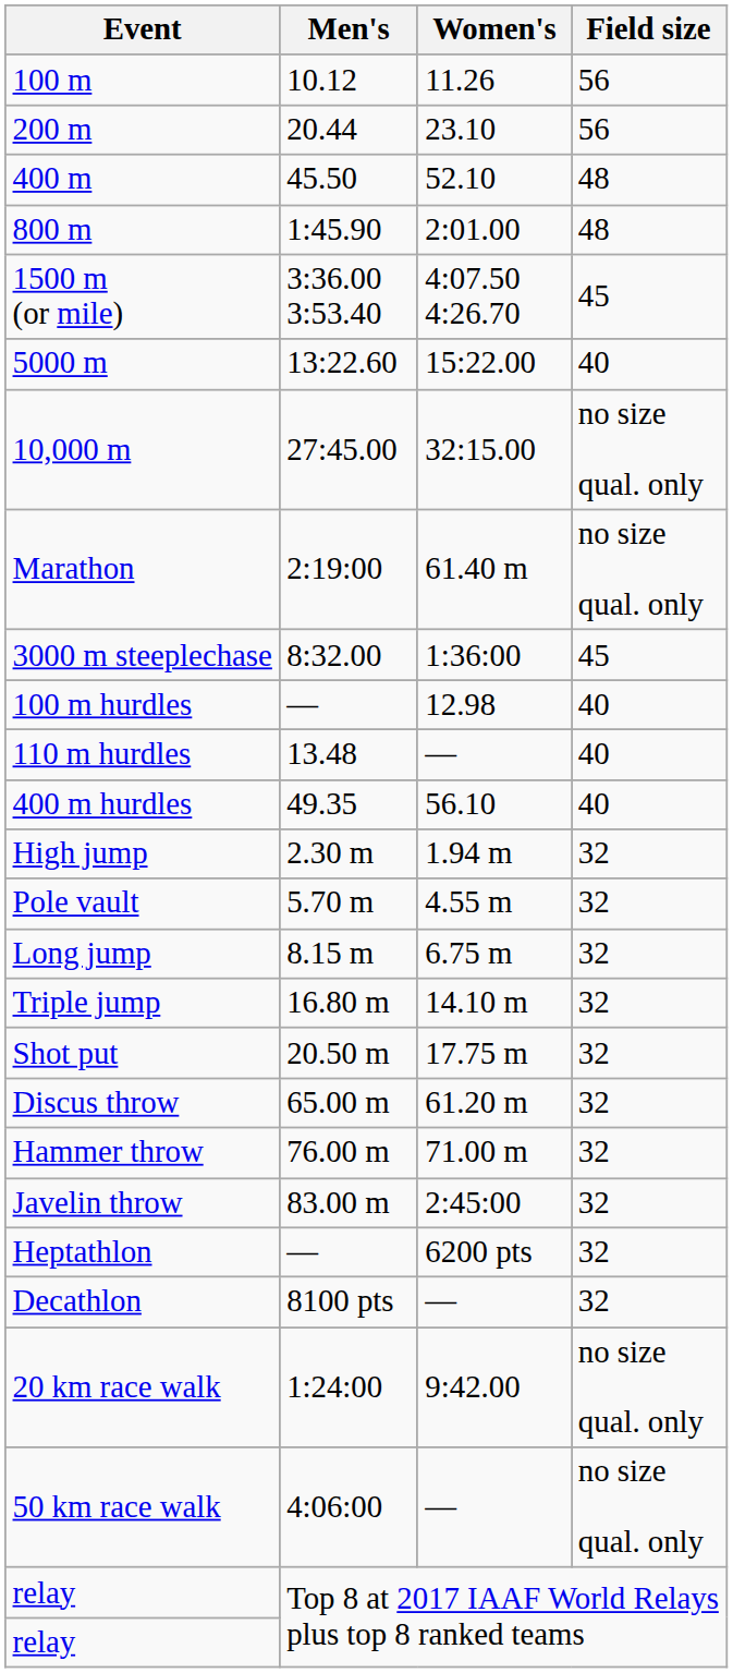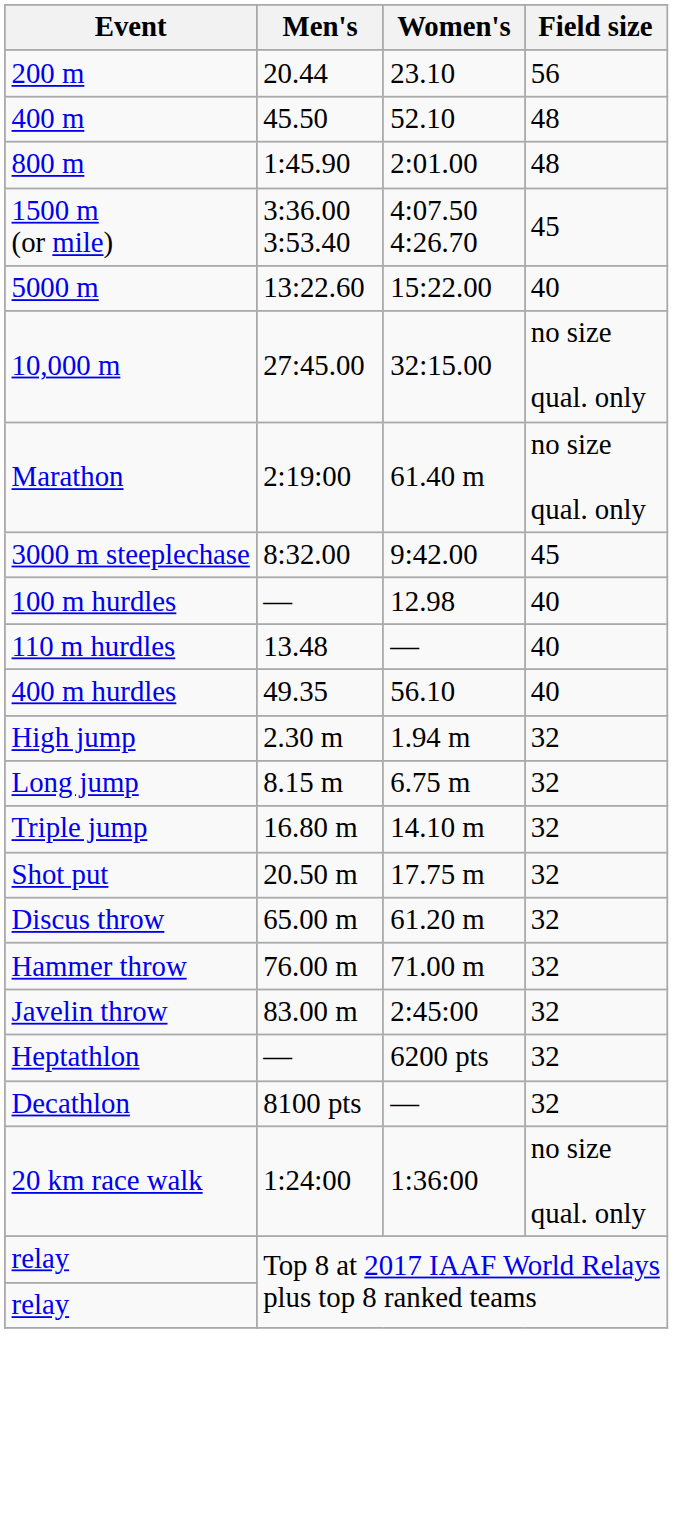 <table class="wikitable" border="1" align="upright">
 <tr>
 <th rowspan=1>Event</th>
 <th colspan=1>Men's</th>
 <th colspan=1>Women's</th>
 <th>Field size</th>
-</tr>
-<tr>
-<td><a href='#'>100 m</a></td>
-<td>10.12</td>
-<td>11.26</td>
-<td>56</td>
 </tr>
 <tr>
 <td><a href='#'>200 m</a></td>
 <td>20.44</td>
 <td>23.10</td>
 <td>56</td>
 </tr>
 <tr>
 <td><a href='#'>400 m</a></td>
 <td>45.50</td>
 <td>52.10</td>
 <td>48</td>
 </tr>
 <tr>
 <td><a href='#'>800 m</a></td>
 <td>1:45.90</td>
 <td>2:01.00</td>
 <td>48</td>
 </tr>
 <tr>
 <td><a href='#'>1500 m</a><br>(or <a href='#'>mile</a>)</td>
 <td>3:36.00<br>3:53.40</td>
 <td>4:07.50<br>4:26.70</td>
 <td>45</td>
 </tr>
 <tr>
 <td><a href='#'>5000 m</a></td>
 <td>13:22.60</td>
 <td>15:22.00</td>
 <td>40</td>
 </tr>
 <tr>
 <td><a href='#'>10,000 m</a></td>
 <td>27:45.00</td>
 <td>32:15.00</td>
 <td>no size<br><br>qual. only</td>
 </tr>
 <tr>
 <td><a href='#'>Marathon</a></td>
 <td>2:19:00</td>
 <td>61.40 m</td>
 <td>no size<br><br>qual. only</td>
 </tr>
 <tr>
 <td><a href='#'>3000 m steeplechase</a></td>
 <td>8:32.00</td>
-<td>1:36:00</td>
+<td>9:42.00</td>
 <td>45</td>
 </tr>
 <tr>
 <td><a href='#'>100 m hurdles</a></td>
 <td>—</td>
 <td>12.98</td>
 <td>40</td>
 </tr>
 <tr>
 <td><a href='#'>110 m hurdles</a></td>
 <td>13.48</td>
 <td>—</td>
 <td>40</td>
 </tr>
 <tr>
 <td><a href='#'>400 m hurdles</a></td>
 <td>49.35</td>
 <td>56.10</td>
 <td>40</td>
 </tr>
 <tr>
 <td><a href='#'>High jump</a></td>
 <td>2.30 m</td>
 <td>1.94 m</td>
-<td>32</td>
-</tr>
-<tr>
-<td><a href='#'>Pole vault</a></td>
-<td>5.70 m</td>
-<td>4.55 m</td>
 <td>32</td>
 </tr>
 <tr>
 <td><a href='#'>Long jump</a></td>
 <td>8.15 m</td>
 <td>6.75 m</td>
 <td>32</td>
 </tr>
 <tr>
 <td><a href='#'>Triple jump</a></td>
 <td>16.80 m</td>
 <td>14.10 m</td>
 <td>32</td>
 </tr>
 <tr>
 <td><a href='#'>Shot put</a></td>
 <td>20.50 m</td>
 <td>17.75 m</td>
 <td>32</td>
 </tr>
 <tr>
 <td><a href='#'>Discus throw</a></td>
 <td>65.00 m</td>
 <td>61.20 m</td>
 <td>32</td>
 </tr>
 <tr>
 <td><a href='#'>Hammer throw</a></td>
 <td>76.00 m</td>
 <td>71.00 m</td>
 <td>32</td>
 </tr>
 <tr>
 <td><a href='#'>Javelin throw</a></td>
 <td>83.00 m</td>
 <td>2:45:00</td>
 <td>32</td>
 </tr>
 <tr>
 <td><a href='#'>Heptathlon</a></td>
 <td>—</td>
 <td>6200 pts</td>
 <td>32</td>
 </tr>
 <tr>
 <td><a href='#'>Decathlon</a></td>
 <td>8100 pts</td>
 <td>—</td>
 <td>32</td>
 </tr>
 <tr>
 <td><a href='#'>20 km race walk</a></td>
 <td>1:24:00</td>
-<td>9:42.00</td>
-<td>no size<br><br>qual. only</td>
-</tr>
-<tr>
-<td><a href='#'>50 km race walk</a></td>
-<td>4:06:00</td>
-<td>—</td>
+<td>1:36:00</td>
 <td>no size<br><br>qual. only</td>
 </tr>
 <tr>
 <td><a href='#'> relay</a></td>
 <td colspan=3 rowspan=2>Top 8 at <a href='#'>2017 IAAF World Relays</a> <br>plus top 8 ranked teams</td>
 </tr>
 <tr>
 <td><a href='#'> relay</a></td>
 </tr>
 </table>
